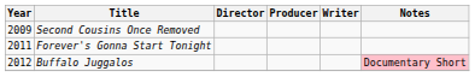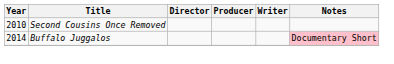 <table class="wikitable">
 <tr>
 <th>Year</th>
 <th>Title</th>
 <th>Director</th>
 <th>Producer</th>
 <th>Writer</th>
 <th>Notes</th>
 </tr>
 <tr>
-<td>2009</td>
+<td>2010</td>
 <td><em>Second Cousins Once Removed</em></td>
 <td></td>
 <td></td>
 <td></td>
 <td></td>
 </tr>
 <tr>
-<td>2011</td>
-<td><em>Forever's Gonna Start Tonight</em></td>
-<td></td>
-<td></td>
-<td></td>
-<td></td>
-</tr>
-<tr>
-<td>2012</td>
+<td>2014</td>
 <td><em>Buffalo Juggalos</em></td>
 <td></td>
 <td></td>
 <td></td>
 <td style="background: pink;">Documentary Short</td>
 </tr>
 <tr>
 </tr>
 </table>
